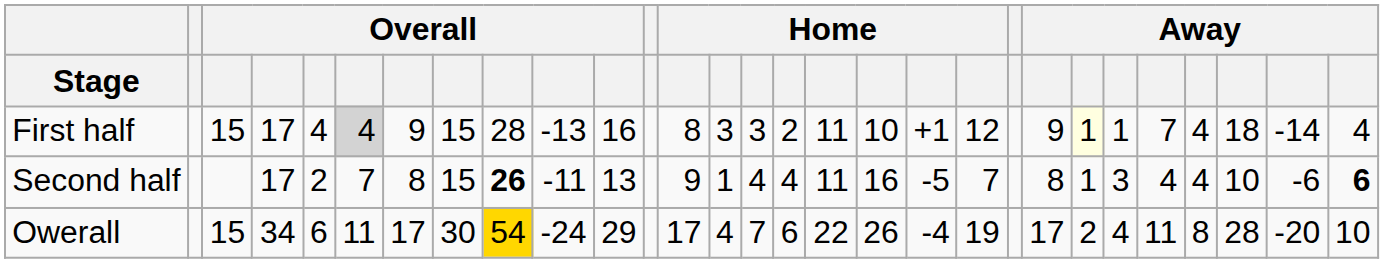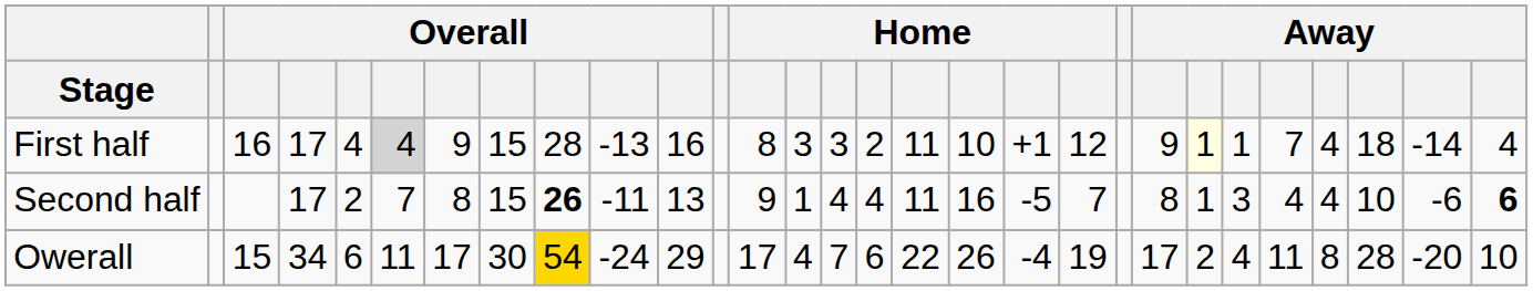 <table class="wikitable" style="text-align: right;">
 <tr>
 <th rawspan=2></th>
 <th rawspan=2></th>
 <th colspan=9>Overall</th>
 <th rawspan=1></th>
 <th colspan=8>Home</th>
 <th rawspan=1></th>
 <th colspan=8>Away</th>
 </tr>
 <tr>
 <th>Stage</th>
 <th></th>
 <th></th>
 <th></th>
 <th></th>
 <th></th>
 <th></th>
 <th></th>
 <th></th>
 <th></th>
 <th></th>
 <th></th>
 <th></th>
 <th></th>
 <th></th>
 <th></th>
 <th></th>
 <th></th>
 <th></th>
 <th></th>
 <th></th>
 <th></th>
 <th></th>
 <th></th>
 <th></th>
 <th></th>
 <th></th>
 <th></th>
 <th></th>
 </tr>
 <tr>
 <td align="left">First half</td>
 <td></td>
-<td>15</td>
+<td>16</td>
 <td>17</td>
 <td>4</td>
 <td style="background: lightgrey;">4</td>
 <td>9</td>
 <td>15</td>
 <td>28</td>
 <td>-13</td>
 <td>16</td>
 <td></td>
 <td>8</td>
 <td>3</td>
 <td>3</td>
 <td>2</td>
 <td>11</td>
 <td>10</td>
 <td>+1</td>
 <td>12</td>
 <td></td>
 <td>9</td>
 <td style="background: lightyellow;">1</td>
 <td>1</td>
 <td>7</td>
 <td>4</td>
 <td>18</td>
 <td>-14</td>
 <td>4</td>
 </tr>
 <tr>
 <td align="left">Second half</td>
 <td></td>
 <td></td>
 <td>17</td>
 <td>2</td>
 <td>7</td>
 <td>8</td>
 <td>15</td>
 <td><strong>26</strong></td>
 <td>-11</td>
 <td>13</td>
 <td></td>
 <td>9</td>
 <td>1</td>
 <td>4</td>
 <td>4</td>
 <td>11</td>
 <td>16</td>
 <td>-5</td>
 <td>7</td>
 <td></td>
 <td>8</td>
 <td>1</td>
 <td>3</td>
 <td>4</td>
 <td>4</td>
 <td>10</td>
 <td>-6</td>
 <td><strong>6</strong></td>
 </tr>
 <tr>
 <td align="left">Owerall</td>
 <td></td>
 <td>15</td>
 <td>34</td>
 <td>6</td>
 <td>11</td>
 <td>17</td>
 <td>30</td>
 <td style="background: gold;">54</td>
 <td>-24</td>
 <td>29</td>
 <td></td>
 <td>17</td>
 <td>4</td>
 <td>7</td>
 <td>6</td>
 <td>22</td>
 <td>26</td>
 <td>-4</td>
 <td>19</td>
 <td></td>
 <td>17</td>
 <td>2</td>
 <td>4</td>
 <td>11</td>
 <td>8</td>
 <td>28</td>
 <td>-20</td>
 <td>10</td>
 </tr>
 </table>
